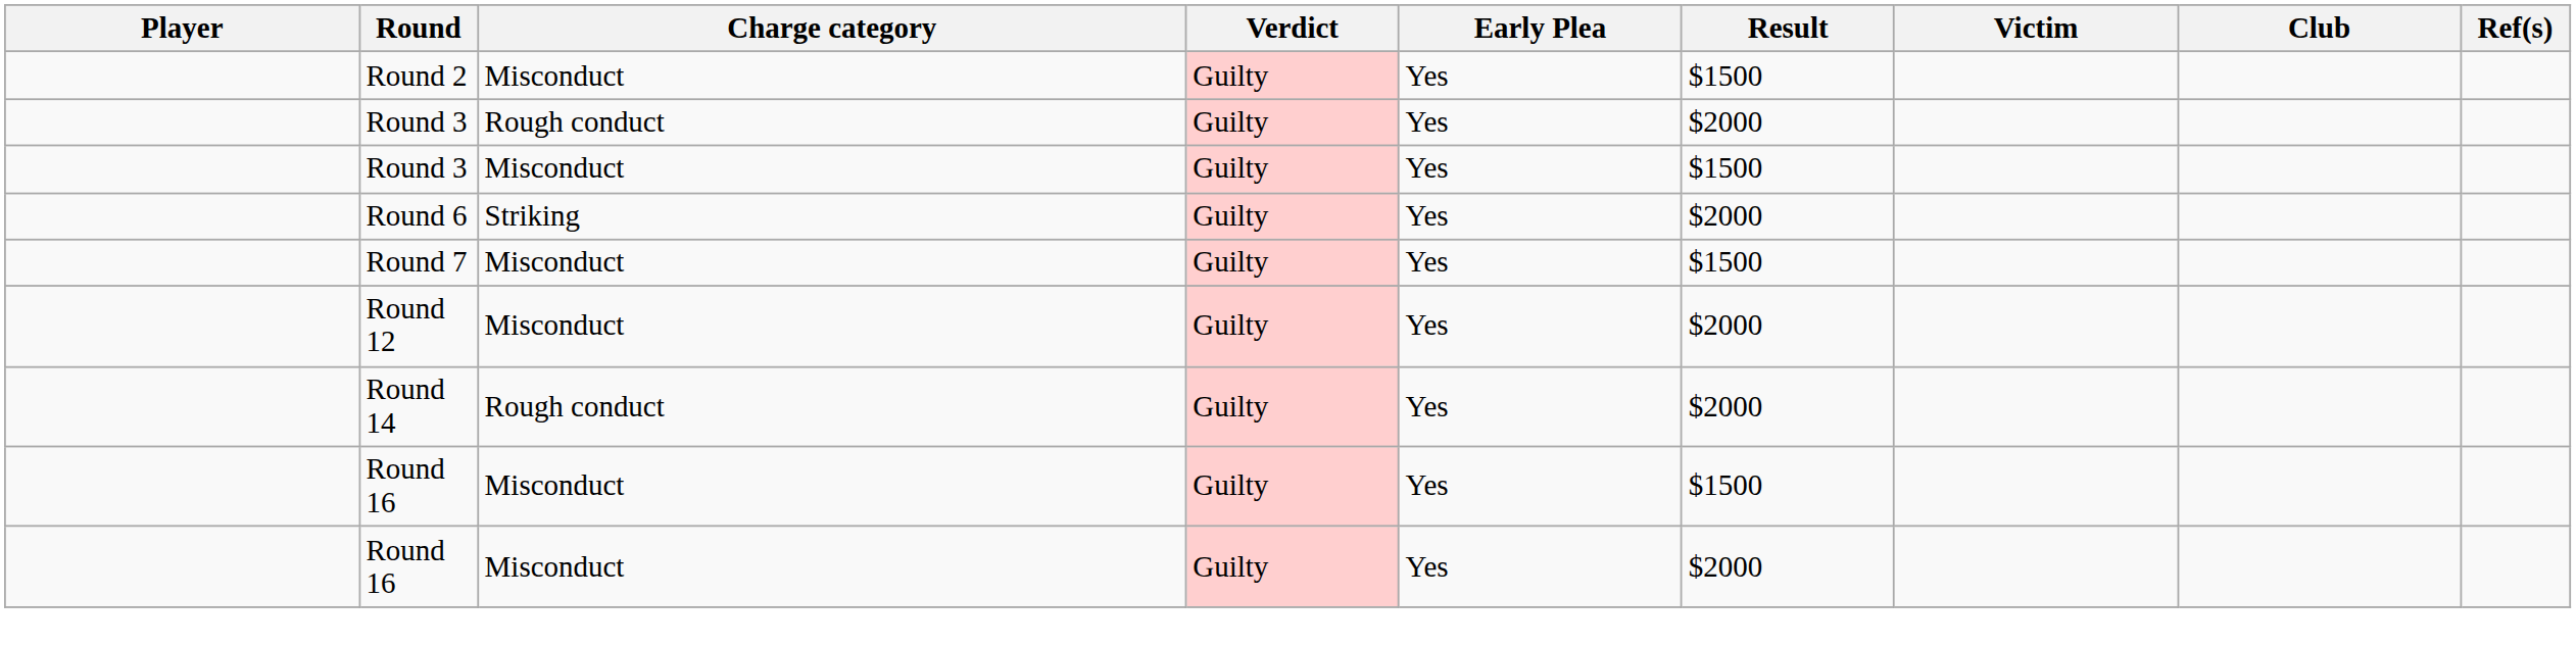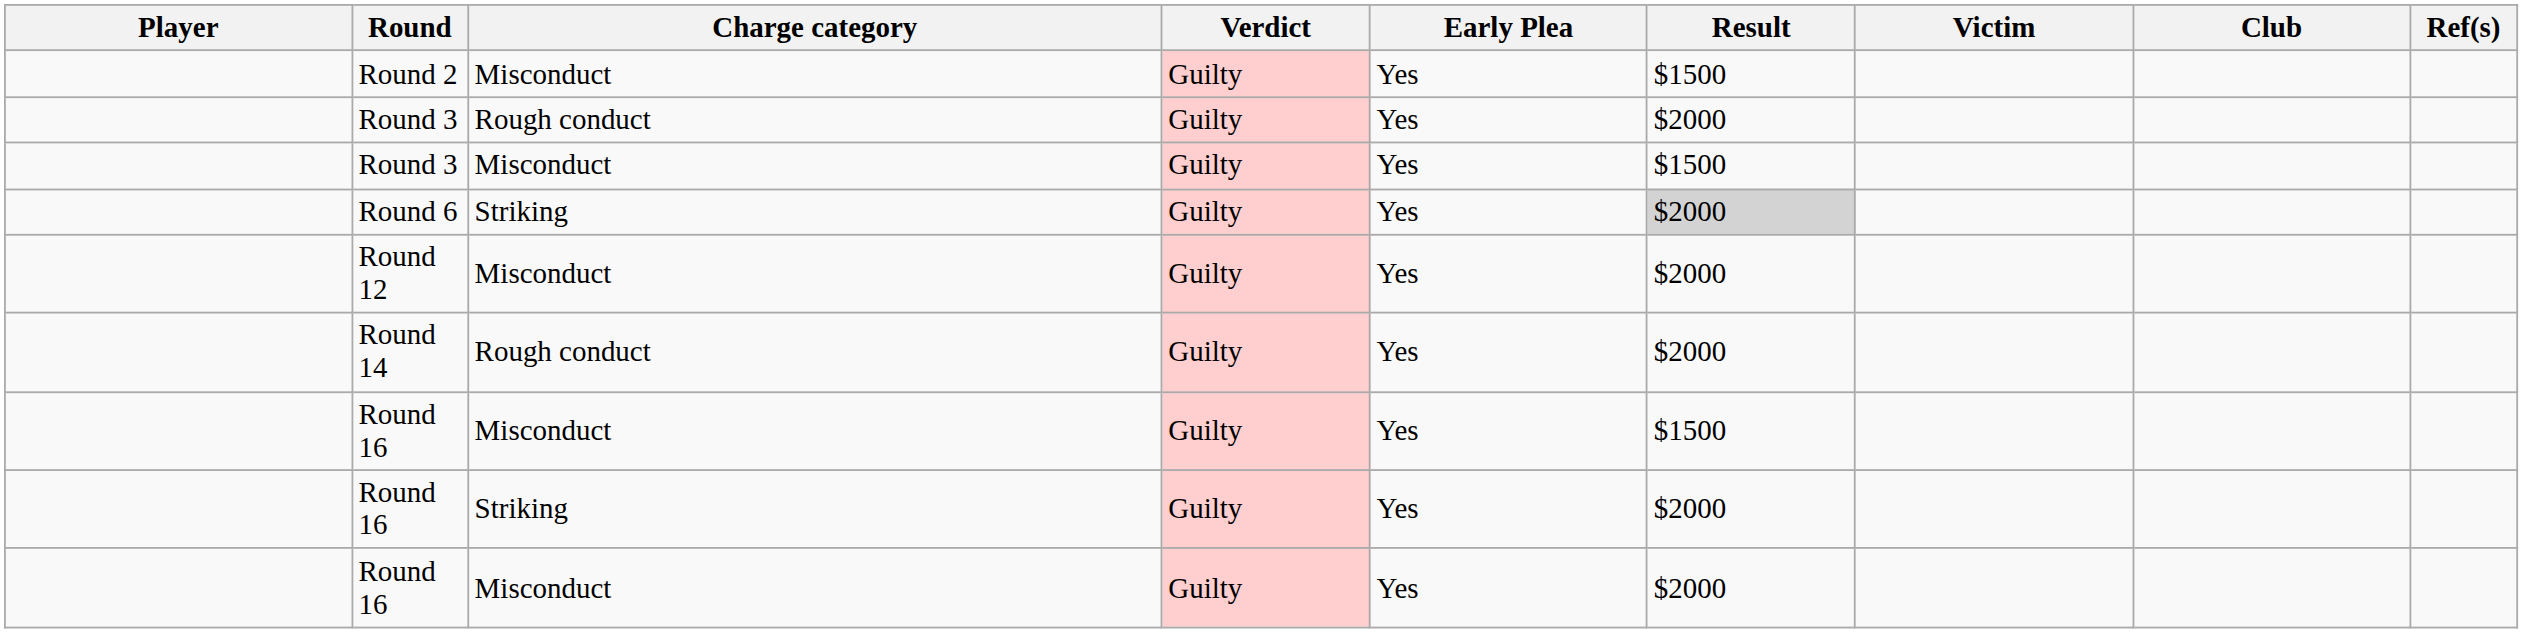 <table class="wikitable sortable" style="width:70%;">
 <tr style="background:#efefef;">
 <th style="width:10%;">Player</th>
 <th width=2%>Round</th>
 <th style="width:20%;">Charge category</th>
 <th width=6%>Verdict</th>
 <th width=8%>Early Plea</th>
 <th width=6%>Result</th>
 <th width=8%>Victim</th>
 <th width=8%>Club</th>
 <th style="width:2%;">Ref(s)</th>
 </tr>
 <tr>
 <td></td>
 <td>Round 2</td>
 <td>Misconduct</td>
 <td style="background:#FFCFCF;">Guilty</td>
 <td>Yes</td>
 <td>$1500</td>
 <td></td>
 <td></td>
 <td></td>
 </tr>
 <tr>
 <td></td>
 <td>Round 3</td>
 <td>Rough conduct</td>
 <td style="background:#FFCFCF;">Guilty</td>
 <td>Yes</td>
 <td>$2000</td>
 <td></td>
 <td></td>
 <td></td>
 </tr>
 <tr>
 <td></td>
 <td>Round 3</td>
 <td>Misconduct</td>
 <td style="background:#FFCFCF;">Guilty</td>
 <td>Yes</td>
 <td>$1500</td>
 <td></td>
 <td></td>
 <td></td>
 </tr>
 <tr>
 <td></td>
 <td>Round 6</td>
 <td>Striking</td>
 <td style="background:#FFCFCF;">Guilty</td>
 <td>Yes</td>
-<td>$2000</td>
-<td></td>
-<td></td>
-<td></td>
-</tr>
-<tr>
-<td></td>
-<td>Round 7</td>
-<td>Misconduct</td>
-<td style="background:#FFCFCF;">Guilty</td>
-<td>Yes</td>
-<td>$1500</td>
+<td style="background: lightgrey;">$2000</td>
 <td></td>
 <td></td>
 <td></td>
 </tr>
 <tr>
 <td></td>
 <td>Round 12</td>
 <td>Misconduct</td>
 <td style="background:#FFCFCF;">Guilty</td>
 <td>Yes</td>
 <td>$2000</td>
 <td></td>
 <td></td>
 <td></td>
 </tr>
 <tr>
 <td></td>
 <td>Round 14</td>
 <td>Rough conduct</td>
 <td style="background:#FFCFCF;">Guilty</td>
 <td>Yes</td>
 <td>$2000</td>
 <td></td>
 <td></td>
 <td></td>
 </tr>
 <tr>
 <td></td>
 <td>Round 16</td>
 <td>Misconduct</td>
 <td style="background:#FFCFCF;">Guilty</td>
 <td>Yes</td>
 <td>$1500</td>
 <td></td>
 <td></td>
 <td></td>
 </tr>
 <tr>
 <td></td>
 <td>Round 16</td>
+<td>Striking</td>
+<td style="background:#FFCFCF;">Guilty</td>
+<td>Yes</td>
+<td>$2000</td>
+<td></td>
+<td></td>
+<td></td>
+</tr>
+<tr>
+<td></td>
+<td>Round 16</td>
 <td>Misconduct</td>
 <td style="background:#FFCFCF;">Guilty</td>
 <td>Yes</td>
 <td>$2000</td>
 <td></td>
 <td></td>
 <td></td>
 </tr>
 </table>
